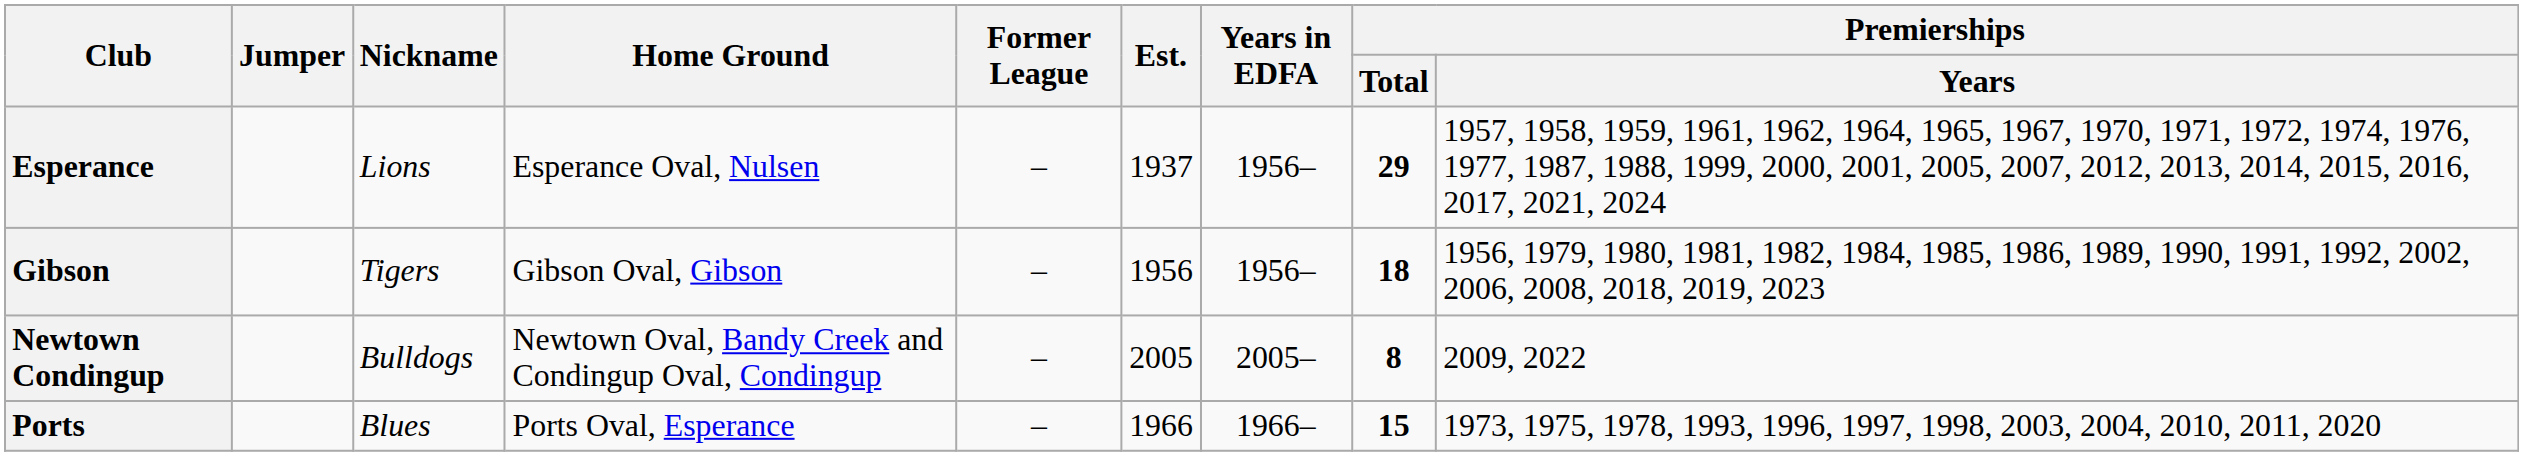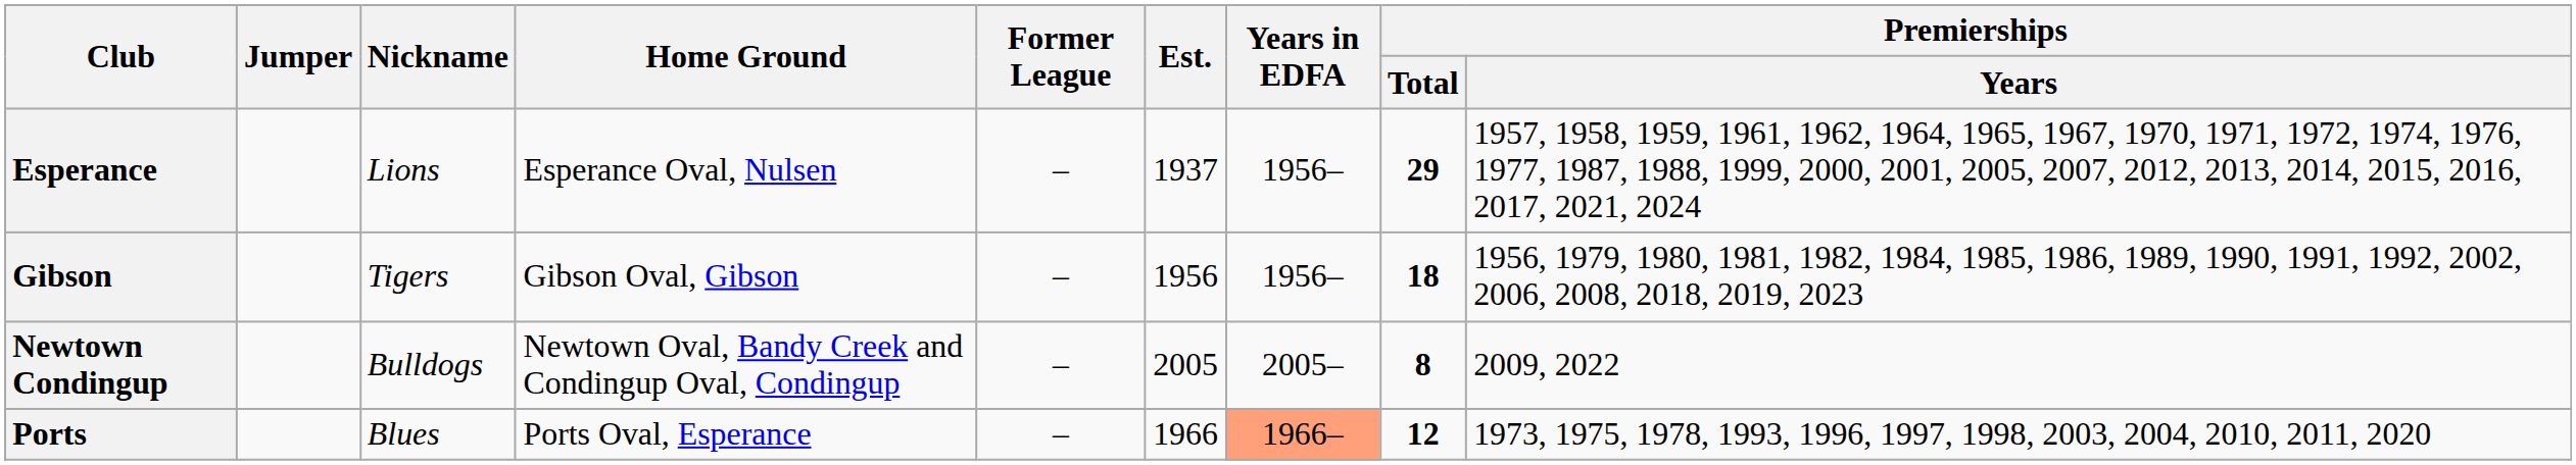 <table class="wikitable sortable" style="text-align:center; width:100%">
 <tr>
 <th rowspan="2">Club</th>
 <th rowspan="2">Jumper</th>
 <th rowspan="2">Nickname</th>
 <th rowspan="2">Home Ground</th>
 <th rowspan="2">Former League</th>
 <th rowspan="2">Est.</th>
 <th rowspan="2">Years in EDFA</th>
 <th colspan="2">Premierships</th>
 </tr>
 <tr>
 <th>Total</th>
 <th>Years</th>
 </tr>
 <tr>
 <th style="text-align:left">Esperance</th>
 <td></td>
 <td align="left"><em>Lions</em></td>
 <td align="left">Esperance Oval, <a href='#'>Nulsen</a></td>
 <td>–</td>
 <td>1937</td>
 <td>1956–</td>
 <td><strong>29</strong></td>
 <td align="left">1957, 1958, 1959, 1961, 1962, 1964, 1965, 1967, 1970, 1971, 1972, 1974, 1976, 1977, 1987, 1988, 1999, 2000, 2001, 2005, 2007, 2012, 2013, 2014, 2015, 2016, 2017, 2021, 2024</td>
 </tr>
 <tr>
 <th style="text-align:left">Gibson</th>
 <td></td>
 <td align="left"><em>Tigers</em></td>
 <td align="left">Gibson Oval, <a href='#'>Gibson</a></td>
 <td>–</td>
 <td>1956</td>
 <td>1956–</td>
 <td><strong>18</strong></td>
 <td align="left">1956, 1979, 1980, 1981, 1982, 1984, 1985, 1986, 1989, 1990, 1991, 1992, 2002, 2006, 2008, 2018, 2019, 2023</td>
 </tr>
 <tr>
 <th style="text-align:left">Newtown Condingup</th>
 <td></td>
 <td align="left"><em>Bulldogs</em></td>
 <td align="left">Newtown Oval, <a href='#'>Bandy Creek</a> and Condingup Oval, <a href='#'>Condingup</a></td>
 <td>–</td>
 <td>2005</td>
 <td>2005–</td>
 <td><strong>8</strong></td>
 <td align="left">2009, 2022</td>
 </tr>
 <tr>
 <th style="text-align:left">Ports</th>
 <td></td>
 <td align="left"><em>Blues</em></td>
 <td align="left">Ports Oval, <a href='#'>Esperance</a></td>
 <td>–</td>
 <td>1966</td>
-<td>1966–</td>
-<td><strong>15</strong></td>
+<td style="background: lightsalmon;">1966–</td>
+<td><strong>12</strong></td>
 <td align="left">1973, 1975, 1978, 1993, 1996, 1997, 1998, 2003, 2004, 2010, 2011, 2020</td>
 </tr>
 </table>
